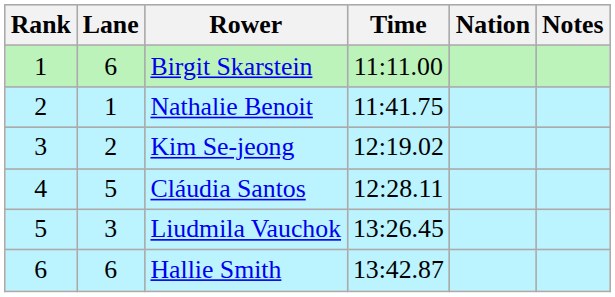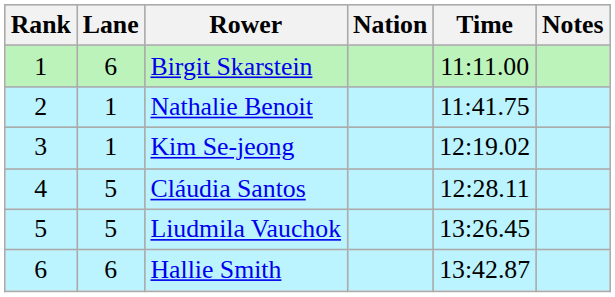 <table class="wikitable sortable" style="text-align:center">
 <tr>
 <th>Rank</th>
 <th>Lane</th>
 <th>Rower</th>
+<th>Nation</th>
 <th>Time</th>
-<th>Nation</th>
 <th>Notes</th>
 </tr>
 <tr bgcolor=bbf3bb>
 <td>1</td>
 <td>6</td>
 <td align=left><a href='#'>Birgit Skarstein</a></td>
+<td align=left></td>
 <td>11:11.00</td>
-<td align=left></td>
 <td></td>
 </tr>
 <tr bgcolor=bbf3ff>
 <td>2</td>
 <td>1</td>
 <td align=left><a href='#'>Nathalie Benoit</a></td>
+<td align=left></td>
 <td>11:41.75</td>
-<td align=left></td>
 <td></td>
 </tr>
 <tr bgcolor=bbf3ff>
 <td>3</td>
-<td>2</td>
+<td>1</td>
 <td align=left><a href='#'>Kim Se-jeong</a></td>
+<td align=left></td>
 <td>12:19.02</td>
-<td align=left></td>
 <td></td>
 </tr>
 <tr bgcolor=bbf3ff>
 <td>4</td>
 <td>5</td>
 <td align=left><a href='#'>Cláudia Santos</a></td>
+<td align=left></td>
 <td>12:28.11</td>
-<td align=left></td>
 <td></td>
 </tr>
 <tr bgcolor=bbf3ff>
 <td>5</td>
-<td>3</td>
+<td>5</td>
 <td align=left><a href='#'>Liudmila Vauchok</a></td>
+<td align=left></td>
 <td>13:26.45</td>
-<td align=left></td>
 <td></td>
 </tr>
 <tr bgcolor=bbf3ff>
 <td>6</td>
 <td>6</td>
 <td align=left><a href='#'>Hallie Smith</a></td>
+<td align=left></td>
 <td>13:42.87</td>
-<td align=left></td>
 <td></td>
 </tr>
 </table>
